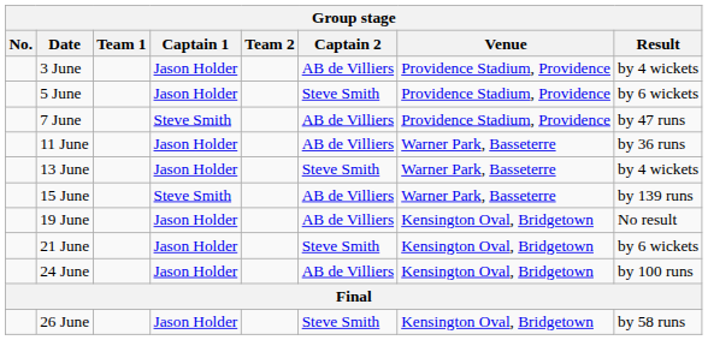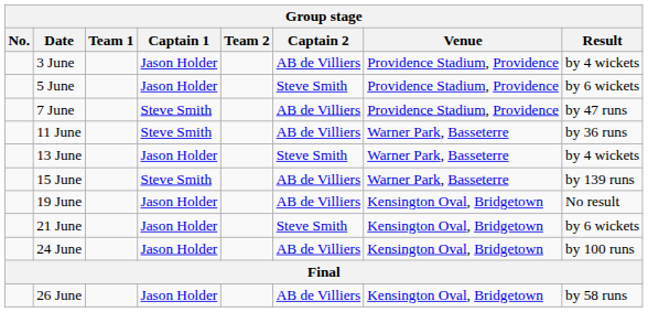 <table class="wikitable">
 <tr>
 <th colspan="8">Group stage</th>
 </tr>
 <tr>
 <th>No.</th>
 <th>Date</th>
 <th>Team 1</th>
 <th>Captain 1</th>
 <th>Team 2</th>
 <th>Captain 2</th>
 <th>Venue</th>
 <th>Result</th>
 </tr>
 <tr>
 <td></td>
 <td>3 June</td>
 <td></td>
 <td><a href='#'>Jason Holder</a></td>
 <td></td>
 <td><a href='#'>AB de Villiers</a></td>
 <td><a href='#'>Providence Stadium</a>, <a href='#'>Providence</a></td>
 <td> by 4 wickets</td>
 </tr>
 <tr>
 <td></td>
 <td>5 June</td>
 <td></td>
 <td><a href='#'>Jason Holder</a></td>
 <td></td>
 <td><a href='#'>Steve Smith</a></td>
 <td><a href='#'>Providence Stadium</a>, <a href='#'>Providence</a></td>
 <td> by 6 wickets</td>
 </tr>
 <tr>
 <td></td>
 <td>7 June</td>
 <td></td>
 <td><a href='#'>Steve Smith</a></td>
 <td></td>
 <td><a href='#'>AB de Villiers</a></td>
 <td><a href='#'>Providence Stadium</a>, <a href='#'>Providence</a></td>
 <td> by 47 runs</td>
 </tr>
 <tr>
 <td></td>
 <td>11 June</td>
 <td></td>
-<td><a href='#'>Jason Holder</a></td>
+<td><a href='#'>Steve Smith</a></td>
 <td></td>
 <td><a href='#'>AB de Villiers</a></td>
 <td><a href='#'>Warner Park</a>, <a href='#'>Basseterre</a></td>
 <td> by 36 runs</td>
 </tr>
 <tr>
 <td></td>
 <td>13 June</td>
 <td></td>
 <td><a href='#'>Jason Holder</a></td>
 <td></td>
 <td><a href='#'>Steve Smith</a></td>
 <td><a href='#'>Warner Park</a>, <a href='#'>Basseterre</a></td>
 <td> by 4 wickets</td>
 </tr>
 <tr>
 <td></td>
 <td>15 June</td>
 <td></td>
 <td><a href='#'>Steve Smith</a></td>
 <td></td>
 <td><a href='#'>AB de Villiers</a></td>
 <td><a href='#'>Warner Park</a>, <a href='#'>Basseterre</a></td>
 <td> by 139 runs</td>
 </tr>
 <tr>
 <td></td>
 <td>19 June</td>
 <td></td>
 <td><a href='#'>Jason Holder</a></td>
 <td></td>
 <td><a href='#'>AB de Villiers</a></td>
 <td><a href='#'>Kensington Oval</a>, <a href='#'>Bridgetown</a></td>
 <td>No result</td>
 </tr>
 <tr>
 <td></td>
 <td>21 June</td>
 <td></td>
 <td><a href='#'>Jason Holder</a></td>
 <td></td>
 <td><a href='#'>Steve Smith</a></td>
 <td><a href='#'>Kensington Oval</a>, <a href='#'>Bridgetown</a></td>
 <td> by 6 wickets</td>
 </tr>
 <tr>
 <td></td>
 <td>24 June</td>
 <td></td>
 <td><a href='#'>Jason Holder</a></td>
 <td></td>
 <td><a href='#'>AB de Villiers</a></td>
 <td><a href='#'>Kensington Oval</a>, <a href='#'>Bridgetown</a></td>
 <td> by 100 runs</td>
 </tr>
 <tr>
 <th colspan="8">Final</th>
 </tr>
 <tr>
 <td></td>
 <td>26 June</td>
 <td></td>
 <td><a href='#'>Jason Holder</a></td>
 <td></td>
-<td><a href='#'>Steve Smith</a></td>
+<td><a href='#'>AB de Villiers</a></td>
 <td><a href='#'>Kensington Oval</a>, <a href='#'>Bridgetown</a></td>
 <td> by 58 runs</td>
 </tr>
 </table>
